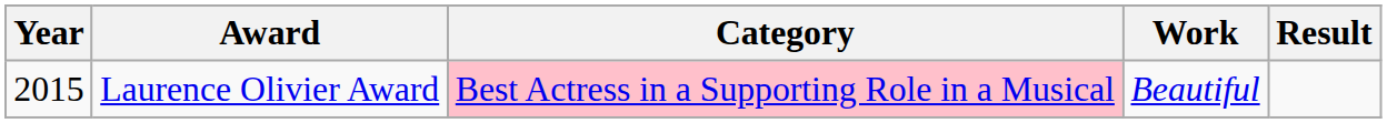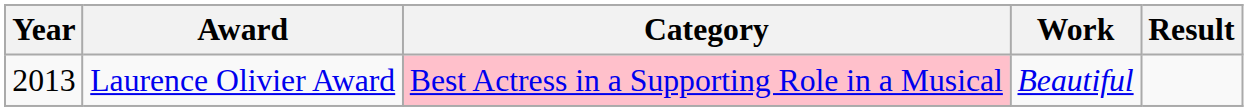 <table class="wikitable">
 <tr>
 <th>Year</th>
 <th>Award</th>
 <th>Category</th>
 <th>Work</th>
 <th>Result</th>
 </tr>
 <tr>
-<td>2015</td>
+<td>2013</td>
 <td><a href='#'>Laurence Olivier Award</a></td>
 <td style="background: pink;"><a href='#'>Best Actress in a Supporting Role in a Musical</a></td>
 <td><a href='#'><em>Beautiful</em></a></td>
 <td></td>
 </tr>
 </table>
